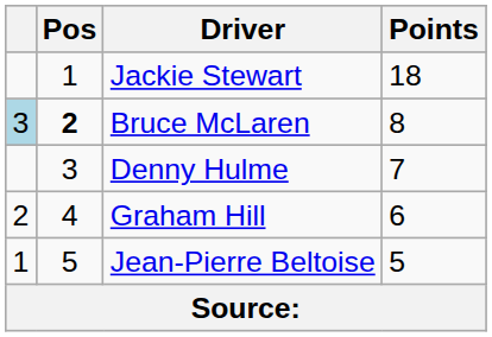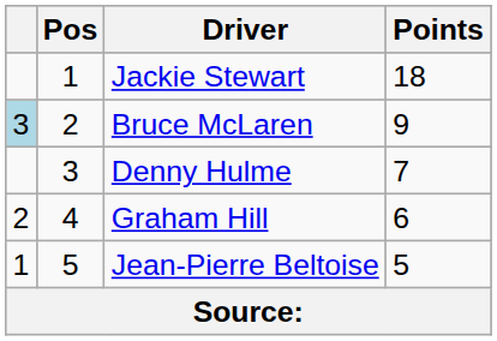 <table class="wikitable" style="font-size: 95%;">
 <tr>
 <th></th>
 <th>Pos</th>
 <th>Driver</th>
 <th>Points</th>
 </tr>
 <tr>
 <td align="left"></td>
 <td align="center">1</td>
 <td> <a href='#'>Jackie Stewart</a></td>
 <td align="left">18</td>
 </tr>
 <tr>
 <td align="left" style="background: lightblue;"> 3</td>
-<td align="center"><strong>2</strong></td>
+<td align="center">2</td>
 <td> <a href='#'>Bruce McLaren</a></td>
-<td align="left">8</td>
+<td align="left">9</td>
 </tr>
 <tr>
 <td align="left"></td>
 <td align="center">3</td>
 <td> <a href='#'>Denny Hulme</a></td>
 <td align="left">7</td>
 </tr>
 <tr>
 <td align="left"> 2</td>
 <td align="center">4</td>
 <td> <a href='#'>Graham Hill</a></td>
 <td align="left">6</td>
 </tr>
 <tr>
 <td align="left"> 1</td>
 <td align="center">5</td>
 <td> <a href='#'>Jean-Pierre Beltoise</a></td>
 <td align="left">5</td>
 </tr>
 <tr>
 <th colspan=4>Source: </th>
 </tr>
 </table>
